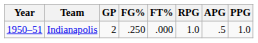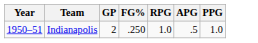 <table class="wikitable sortable" style="font-size:95%; text-align:right;">
 <tr>
 <th>Year</th>
 <th>Team</th>
 <th>GP</th>
 <th>FG%</th>
-<th>FT%</th>
 <th>RPG</th>
 <th>APG</th>
 <th>PPG</th>
 </tr>
 <tr>
 <td style="text-align:left;"><a href='#'>1950–51</a></td>
 <td style="text-align:left;"><a href='#'>Indianapolis</a></td>
 <td>2</td>
 <td>.250</td>
-<td>.000</td>
 <td>1.0</td>
 <td>.5</td>
 <td>1.0</td>
 </tr>
 </table>
